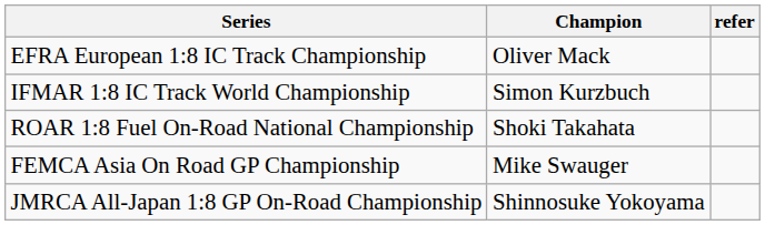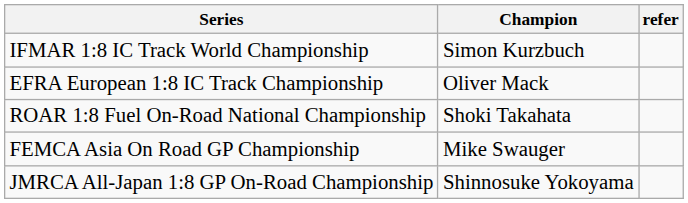 <table class="wikitable">
 <tr style="font-size:10pt;font-weight:bold">
 <th>Series</th>
 <th>Champion</th>
 <th>refer</th>
 </tr>
 <tr>
-<td>EFRA European 1:8 IC Track Championship</td>
-<td> Oliver Mack</td>
+<td>IFMAR 1:8 IC Track World Championship</td>
+<td> Simon Kurzbuch</td>
 <td></td>
 </tr>
 <tr>
-<td>IFMAR 1:8 IC Track World Championship</td>
-<td> Simon Kurzbuch</td>
+<td>EFRA European 1:8 IC Track Championship</td>
+<td> Oliver Mack</td>
 <td></td>
 </tr>
 <tr>
 <td>ROAR 1:8 Fuel On-Road National Championship</td>
 <td> Shoki Takahata</td>
 <td></td>
 </tr>
 <tr>
 <td>FEMCA Asia On Road GP Championship</td>
 <td> Mike Swauger</td>
 <td></td>
 </tr>
 <tr>
 <td>JMRCA All-Japan 1:8 GP On-Road Championship</td>
 <td> Shinnosuke Yokoyama</td>
 <td></td>
 </tr>
 </table>
